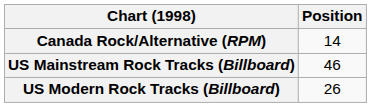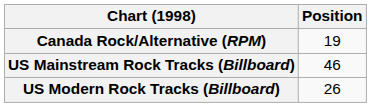 <table class="wikitable sortable plainrowheaders" style="text-align:center">
 <tr>
 <th>Chart (1998)</th>
 <th>Position</th>
 </tr>
 <tr>
 <th scope="row">Canada Rock/Alternative (<em>RPM</em>)</th>
-<td>14</td>
+<td>19</td>
 </tr>
 <tr>
 <th scope="row">US Mainstream Rock Tracks (<em>Billboard</em>)</th>
 <td>46</td>
 </tr>
 <tr>
 <th scope="row">US Modern Rock Tracks (<em>Billboard</em>)</th>
 <td>26</td>
 </tr>
 </table>
